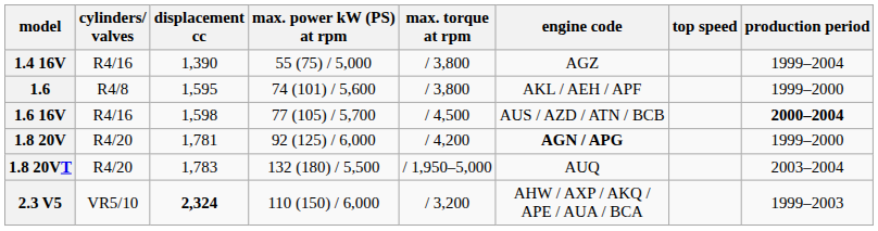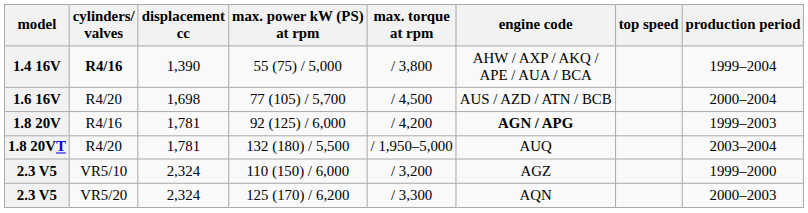 <table class="wikitable" style="text-align:center; font-size:92%;">
 <tr style="text-align:center; background:#dcdcdc; vertical-align:middle;">
 <th>model</th>
 <th>cylinders/<br>valves</th>
 <th>displacement<br>cc</th>
 <th>max. power kW (PS)<br>at rpm</th>
 <th>max. torque<br>at rpm</th>
 <th>engine code</th>
 <th>top speed</th>
 <th>production period</th>
 </tr>
 <tr>
 <th align="left">1.4 16V</th>
-<td>R4/16</td>
+<td><strong>R4/16</strong></td>
 <td>1,390</td>
 <td>55 (75) / 5,000</td>
 <td>/ 3,800</td>
-<td>AGZ</td>
+<td>AHW / AXP / AKQ / <br>APE / AUA / BCA</td>
 <td></td>
 <td>1999–2004</td>
 </tr>
 <tr>
-<th align="left">1.6</th>
-<td>R4/8</td>
-<td>1,595</td>
-<td>74 (101) / 5,600</td>
-<td> / 3,800</td>
-<td>AKL / AEH / APF</td>
-<td></td>
-<td>1999–2000</td>
-</tr>
-<tr>
 <th align="left">1.6 16V</th>
-<td>R4/16</td>
-<td>1,598</td>
+<td>R4/20</td>
+<td>1,698</td>
 <td>77 (105) / 5,700</td>
 <td> / 4,500</td>
 <td>AUS / AZD / ATN / BCB</td>
 <td></td>
-<td><strong>2000–2004</strong></td>
+<td>2000–2004</td>
 </tr>
 <tr>
 <th align="left">1.8 20V</th>
-<td>R4/20</td>
+<td>R4/16</td>
 <td>1,781</td>
 <td>92 (125) / 6,000</td>
 <td> / 4,200</td>
 <td><strong>AGN / APG</strong></td>
 <td></td>
-<td>1999–2000</td>
+<td>1999–2003</td>
 </tr>
 <tr>
 <th align="left">1.8 20V<a href='#'><span>T</span></a></th>
 <td>R4/20</td>
-<td>1,783</td>
+<td>1,781</td>
 <td>132 (180) / 5,500</td>
 <td> / 1,950–5,000</td>
 <td>AUQ</td>
 <td></td>
 <td>2003–2004</td>
 </tr>
 <tr>
 <th align="left">2.3 V5</th>
 <td>VR5/10</td>
-<td><strong>2,324</strong></td>
+<td>2,324</td>
 <td>110 (150) / 6,000</td>
 <td> / 3,200</td>
-<td>AHW / AXP / AKQ / <br>APE / AUA / BCA</td>
+<td>AGZ</td>
 <td></td>
-<td>1999–2003</td>
+<td>1999–2000</td>
+</tr>
+<tr>
+<th align="left">2.3 V5</th>
+<td>VR5/20</td>
+<td>2,324</td>
+<td>125 (170) / 6,200</td>
+<td> / 3,300</td>
+<td>AQN</td>
+<td></td>
+<td>2000–2003</td>
 </tr>
 </table>
